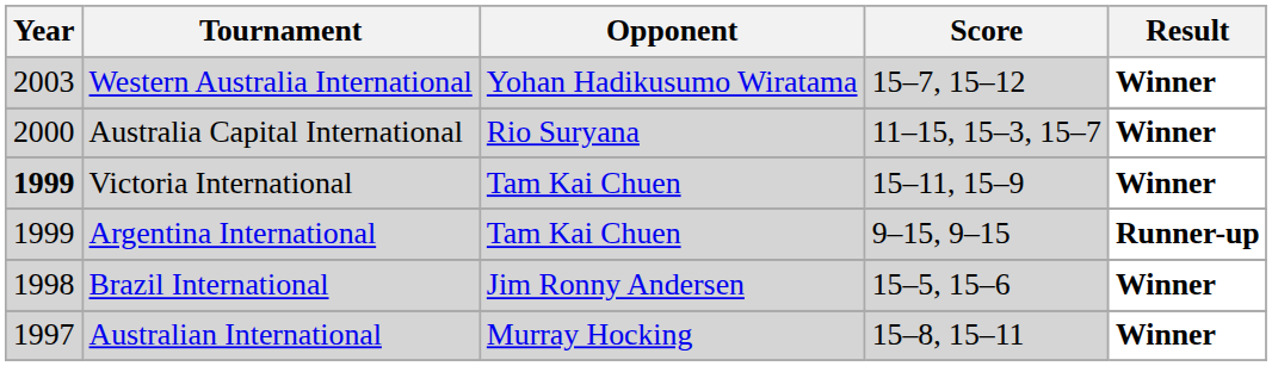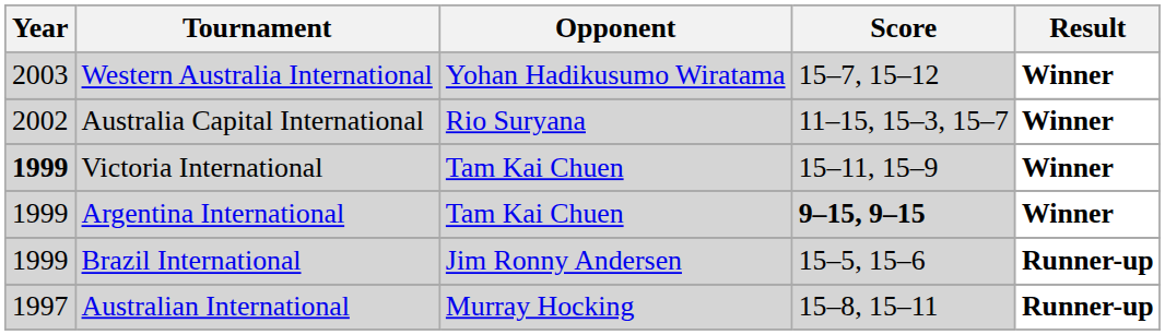 <table class="sortable wikitable" style="font-size: 90%;">
 <tr>
 <th>Year</th>
 <th>Tournament</th>
 <th>Opponent</th>
 <th>Score</th>
 <th>Result</th>
 </tr>
 <tr style="background:#D5D5D5">
 <td align="center">2003</td>
 <td align="left"><a href='#'>Western Australia International</a></td>
 <td align="left"> <a href='#'>Yohan Hadikusumo Wiratama</a></td>
 <td align="left">15–7, 15–12</td>
 <td style="text-align:left; background:white"> <strong>Winner</strong></td>
 </tr>
 <tr>
 </tr>
 <tr style="background:#D5D5D5">
-<td align="center">2000</td>
+<td align="center">2002</td>
 <td align="left">Australia Capital International</td>
 <td align="left"> <a href='#'>Rio Suryana</a></td>
 <td align="left">11–15, 15–3, 15–7</td>
 <td style="text-align:left; background:white"> <strong>Winner</strong></td>
 </tr>
 <tr>
 </tr>
 <tr style="background:#D5D5D5">
 <td align="center"><strong>1999</strong></td>
 <td align="left">Victoria International</td>
 <td align="left"> <a href='#'>Tam Kai Chuen</a></td>
 <td align="left">15–11, 15–9</td>
 <td style="text-align:left; background:white"> <strong>Winner</strong></td>
 </tr>
 <tr>
 </tr>
 <tr style="background:#D5D5D5">
 <td align="center">1999</td>
 <td align="left"><a href='#'>Argentina International</a></td>
 <td align="left"> <a href='#'>Tam Kai Chuen</a></td>
-<td align="left">9–15, 9–15</td>
-<td style="text-align:left; background:white"> <strong>Runner-up</strong></td>
+<td align="left"><strong>9–15, 9–15</strong></td>
+<td style="text-align:left; background:white"> <strong>Winner</strong></td>
 </tr>
 <tr>
 </tr>
 <tr style="background:#D5D5D5">
-<td align="center">1998</td>
+<td align="center">1999</td>
 <td align="left"><a href='#'>Brazil International</a></td>
 <td align="left"> <a href='#'>Jim Ronny Andersen</a></td>
 <td align="left">15–5, 15–6</td>
-<td style="text-align:left; background:white"> <strong>Winner</strong></td>
+<td style="text-align:left; background:white"> <strong>Runner-up</strong></td>
 </tr>
 <tr>
 </tr>
 <tr style="background:#D5D5D5">
 <td align="center">1997</td>
 <td align="left"><a href='#'>Australian International</a></td>
 <td align="left"> <a href='#'>Murray Hocking</a></td>
 <td align="left">15–8, 15–11</td>
-<td style="text-align:left; background:white"> <strong>Winner</strong></td>
+<td style="text-align:left; background:white"> <strong>Runner-up</strong></td>
 </tr>
 </table>
